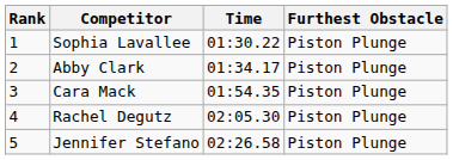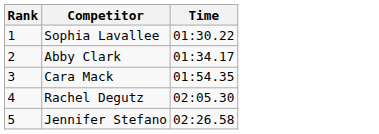 <table class="wikitable sortable mw-collapsible">
 <tr>
 <th>Rank</th>
 <th>Competitor</th>
 <th>Time</th>
-<th>Furthest Obstacle</th>
 </tr>
 <tr>
 <td>1</td>
 <td>Sophia Lavallee</td>
 <td>01:30.22</td>
-<td>Piston Plunge</td>
 </tr>
 <tr>
 <td>2</td>
 <td>Abby Clark</td>
 <td>01:34.17</td>
-<td>Piston Plunge</td>
 </tr>
 <tr>
 <td>3</td>
 <td>Cara Mack</td>
 <td>01:54.35</td>
-<td>Piston Plunge</td>
 </tr>
 <tr>
 <td>4</td>
 <td>Rachel Degutz</td>
 <td>02:05.30</td>
-<td>Piston Plunge</td>
 </tr>
 <tr>
 <td>5</td>
 <td>Jennifer Stefano</td>
 <td>02:26.58</td>
-<td>Piston Plunge</td>
 </tr>
 </table>
